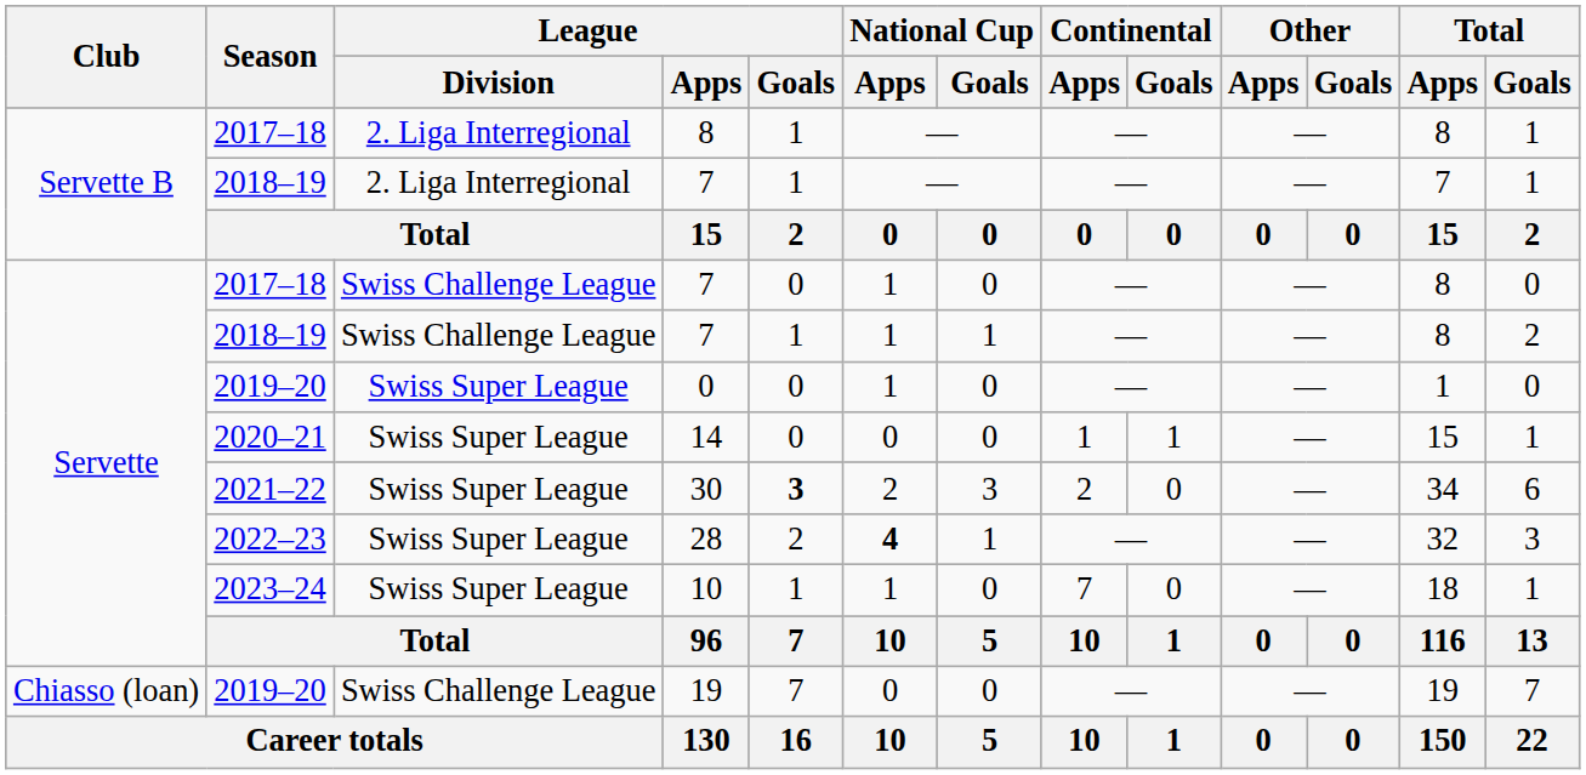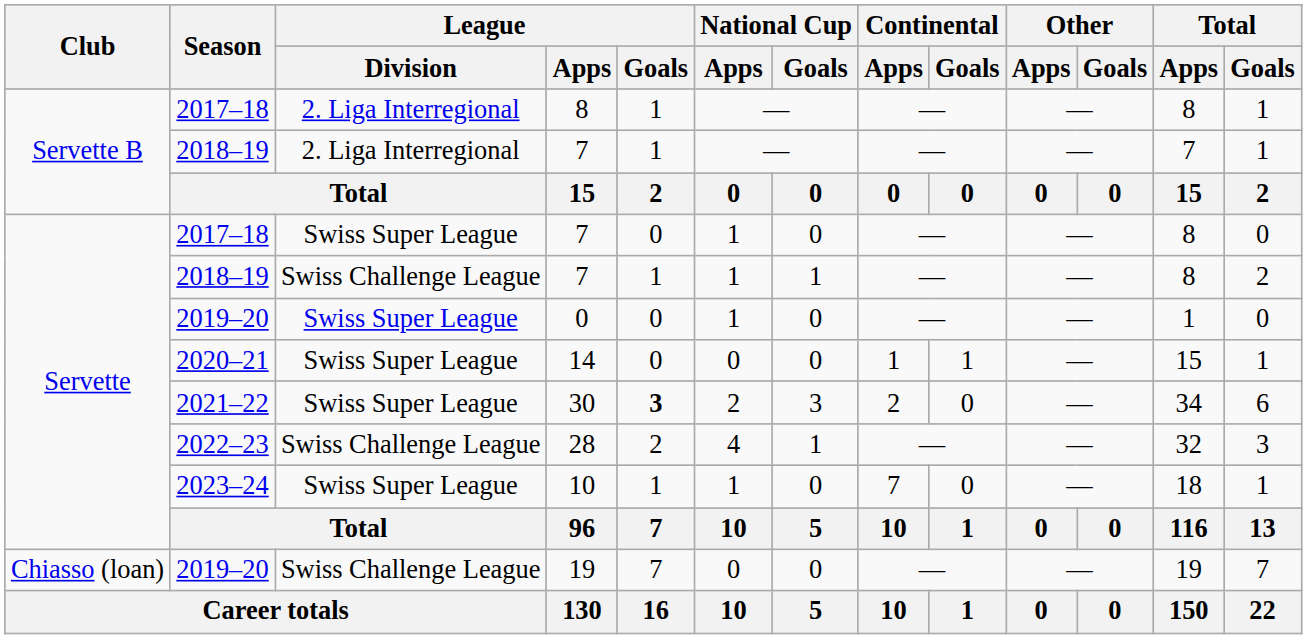 <table class="wikitable" style="text-align:center">
 <tr>
 <th rowspan="2">Club</th>
 <th rowspan="2">Season</th>
 <th colspan="3">League</th>
 <th colspan="2">National Cup</th>
 <th colspan="2">Continental</th>
 <th colspan="2">Other</th>
 <th colspan="2">Total</th>
 </tr>
 <tr>
 <th>Division</th>
 <th>Apps</th>
 <th>Goals</th>
 <th>Apps</th>
 <th>Goals</th>
 <th>Apps</th>
 <th>Goals</th>
 <th>Apps</th>
 <th>Goals</th>
 <th>Apps</th>
 <th>Goals</th>
 </tr>
 <tr>
 <td rowspan="3"><a href='#'>Servette B</a></td>
 <td><a href='#'>2017–18</a></td>
 <td><a href='#'>2. Liga Interregional</a></td>
 <td>8</td>
 <td>1</td>
 <td colspan="2">—</td>
 <td colspan="2">—</td>
 <td colspan="2">—</td>
 <td>8</td>
 <td>1</td>
 </tr>
 <tr>
 <td><a href='#'>2018–19</a></td>
 <td>2. Liga Interregional</td>
 <td>7</td>
 <td>1</td>
 <td colspan="2">—</td>
 <td colspan="2">—</td>
 <td colspan="2">—</td>
 <td>7</td>
 <td>1</td>
 </tr>
 <tr>
 <th colspan="2">Total</th>
 <th>15</th>
 <th>2</th>
 <th>0</th>
 <th>0</th>
 <th>0</th>
 <th>0</th>
 <th>0</th>
 <th>0</th>
 <th>15</th>
 <th>2</th>
 </tr>
 <tr>
 <td rowspan="8"><a href='#'>Servette</a></td>
 <td><a href='#'>2017–18</a></td>
-<td><a href='#'>Swiss Challenge League</a></td>
+<td>Swiss Super League</td>
 <td>7</td>
 <td>0</td>
 <td>1</td>
 <td>0</td>
 <td colspan="2">—</td>
 <td colspan="2">—</td>
 <td>8</td>
 <td>0</td>
 </tr>
 <tr>
 <td><a href='#'>2018–19</a></td>
 <td>Swiss Challenge League</td>
 <td>7</td>
 <td>1</td>
 <td>1</td>
 <td>1</td>
 <td colspan="2">—</td>
 <td colspan="2">—</td>
 <td>8</td>
 <td>2</td>
 </tr>
 <tr>
 <td><a href='#'>2019–20</a></td>
 <td><a href='#'>Swiss Super League</a></td>
 <td>0</td>
 <td>0</td>
 <td>1</td>
 <td>0</td>
 <td colspan="2">—</td>
 <td colspan="2">—</td>
 <td>1</td>
 <td>0</td>
 </tr>
 <tr>
 <td><a href='#'>2020–21</a></td>
 <td>Swiss Super League</td>
 <td>14</td>
 <td>0</td>
 <td>0</td>
 <td>0</td>
 <td>1</td>
 <td>1</td>
 <td colspan="2">—</td>
 <td>15</td>
 <td>1</td>
 </tr>
 <tr>
 <td><a href='#'>2021–22</a></td>
 <td>Swiss Super League</td>
 <td>30</td>
 <td><strong>3</strong></td>
 <td>2</td>
 <td>3</td>
 <td>2</td>
 <td>0</td>
 <td colspan="2">—</td>
 <td>34</td>
 <td>6</td>
 </tr>
 <tr>
 <td><a href='#'>2022–23</a></td>
-<td>Swiss Super League</td>
+<td>Swiss Challenge League</td>
 <td>28</td>
 <td>2</td>
-<td><strong>4</strong></td>
+<td>4</td>
 <td>1</td>
 <td colspan="2">—</td>
 <td colspan="2">—</td>
 <td>32</td>
 <td>3</td>
 </tr>
 <tr>
 <td><a href='#'>2023–24</a></td>
 <td>Swiss Super League</td>
 <td>10</td>
 <td>1</td>
 <td>1</td>
 <td>0</td>
 <td>7</td>
 <td>0</td>
 <td colspan="2">—</td>
 <td>18</td>
 <td>1</td>
 </tr>
 <tr>
 <th colspan="2">Total</th>
 <th>96</th>
 <th>7</th>
 <th>10</th>
 <th>5</th>
 <th>10</th>
 <th>1</th>
 <th>0</th>
 <th>0</th>
 <th>116</th>
 <th>13</th>
 </tr>
 <tr>
 <td><a href='#'>Chiasso</a> (loan)</td>
 <td><a href='#'>2019–20</a></td>
 <td>Swiss Challenge League</td>
 <td>19</td>
 <td>7</td>
 <td>0</td>
 <td>0</td>
 <td colspan="2">—</td>
 <td colspan="2">—</td>
 <td>19</td>
 <td>7</td>
 </tr>
 <tr>
 <th colspan="3">Career totals</th>
 <th>130</th>
 <th>16</th>
 <th>10</th>
 <th>5</th>
 <th>10</th>
 <th>1</th>
 <th>0</th>
 <th>0</th>
 <th>150</th>
 <th>22</th>
 </tr>
 </table>
